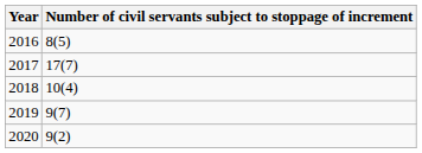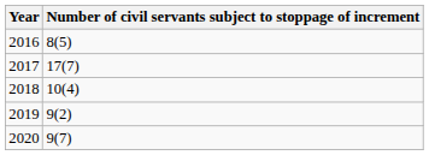 <table class="wikitable">
 <tr>
 <th>Year</th>
 <th>Number of civil servants subject to stoppage of increment</th>
 </tr>
 <tr>
 <td>2016</td>
 <td>8(5)</td>
 </tr>
 <tr>
 <td>2017</td>
 <td>17(7)</td>
 </tr>
 <tr>
 <td>2018</td>
 <td>10(4)</td>
 </tr>
 <tr>
 <td>2019</td>
-<td>9(7)</td>
+<td>9(2)</td>
 </tr>
 <tr>
 <td>2020</td>
-<td>9(2)</td>
+<td>9(7)</td>
 </tr>
 </table>
